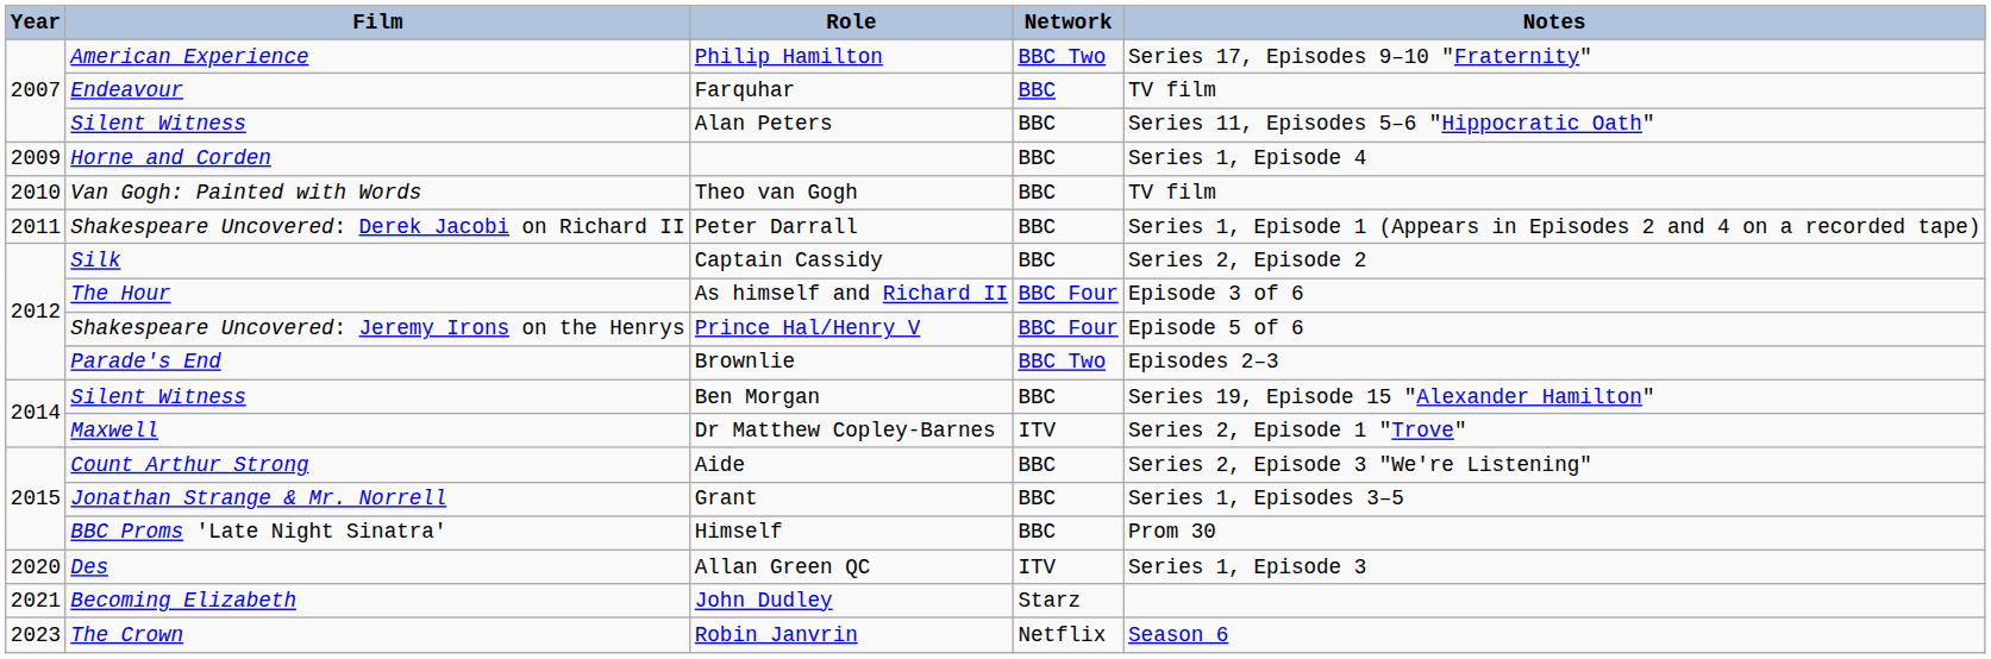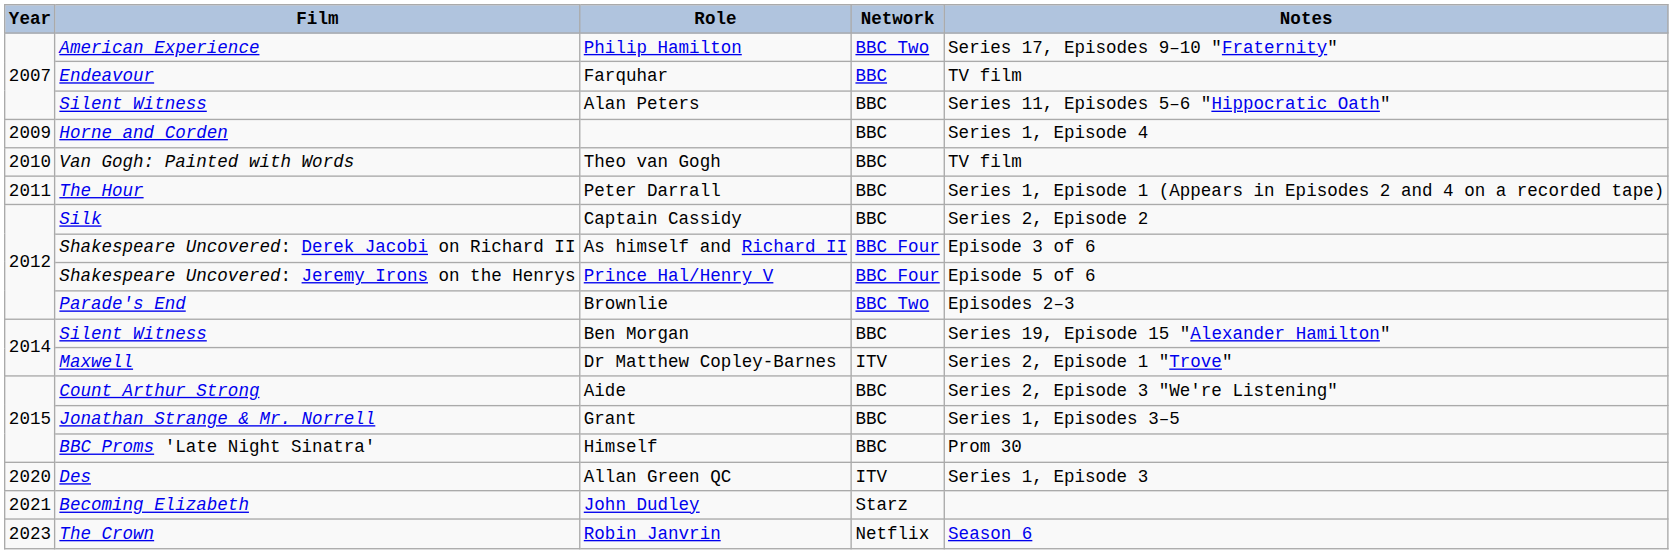 <table class="wikitable">
 <tr>
 <th style="background:#B0C4DE;">Year</th>
 <th style="background:#B0C4DE;">Film</th>
 <th style="background:#B0C4DE;">Role</th>
 <th style="background:#B0C4DE;">Network</th>
 <th style="background:#B0C4DE;">Notes</th>
 </tr>
 <tr>
 <td rowspan="3">2007</td>
 <td><em><a href='#'>American Experience</a></em></td>
 <td><a href='#'>Philip Hamilton</a></td>
 <td><a href='#'>BBC Two</a></td>
 <td>Series 17, Episodes 9–10 "<a href='#'>Fraternity</a>"</td>
 </tr>
 <tr>
 <td><a href='#'><em>Endeavour</em></a></td>
 <td>Farquhar</td>
 <td><a href='#'>BBC</a></td>
 <td>TV film</td>
 </tr>
 <tr>
 <td><em><a href='#'>Silent Witness</a></em></td>
 <td>Alan Peters</td>
 <td>BBC</td>
 <td>Series 11, Episodes 5–6 "<a href='#'>Hippocratic Oath</a>"</td>
 </tr>
 <tr>
 <td rowspan="1">2009</td>
 <td><em><a href='#'>Horne and Corden</a></em></td>
 <td></td>
 <td>BBC</td>
 <td>Series 1, Episode 4</td>
 </tr>
 <tr>
 <td>2010</td>
 <td><em>Van Gogh: Painted with Words</em></td>
 <td>Theo van Gogh</td>
 <td>BBC</td>
 <td>TV film</td>
 </tr>
 <tr>
 <td>2011</td>
-<td><em>Shakespeare Uncovered</em>: <a href='#'>Derek Jacobi</a> on Richard II</td>
+<td><em><a href='#'>The Hour</a></em></td>
 <td>Peter Darrall</td>
 <td>BBC</td>
 <td>Series 1, Episode 1 (Appears in Episodes 2 and 4 on a recorded tape)</td>
 </tr>
 <tr>
 <td rowspan="4">2012</td>
 <td><a href='#'><em>Silk</em></a></td>
 <td>Captain Cassidy</td>
 <td>BBC</td>
 <td>Series 2, Episode 2</td>
 </tr>
 <tr>
-<td><em><a href='#'>The Hour</a></em></td>
+<td><em>Shakespeare Uncovered</em>: <a href='#'>Derek Jacobi</a> on Richard II</td>
 <td>As himself and <a href='#'>Richard II</a></td>
 <td><a href='#'>BBC Four</a></td>
 <td>Episode 3 of 6</td>
 </tr>
 <tr>
 <td><em>Shakespeare Uncovered</em>: <a href='#'>Jeremy Irons</a> on the Henrys</td>
 <td><a href='#'>Prince Hal/Henry V</a></td>
 <td><a href='#'>BBC Four</a></td>
 <td>Episode 5 of 6</td>
 </tr>
 <tr>
 <td><a href='#'><em>Parade's End</em></a></td>
 <td>Brownlie</td>
 <td><a href='#'>BBC Two</a></td>
 <td>Episodes 2–3</td>
 </tr>
 <tr>
 <td rowspan="2">2014</td>
 <td><em><a href='#'>Silent Witness</a></em></td>
 <td>Ben Morgan</td>
 <td>BBC</td>
 <td>Series 19, Episode 15 "<a href='#'>Alexander Hamilton</a>"</td>
 </tr>
 <tr>
 <td><em><a href='#'>Maxwell</a></em></td>
 <td>Dr Matthew Copley-Barnes</td>
 <td>ITV</td>
 <td>Series 2, Episode 1 "<a href='#'>Trove</a>"</td>
 </tr>
 <tr>
 <td rowspan="3">2015</td>
 <td><a href='#'><em>Count Arthur Strong</em></a></td>
 <td>Aide</td>
 <td>BBC</td>
 <td>Series 2, Episode 3 "We're Listening"</td>
 </tr>
 <tr>
 <td><a href='#'><em>Jonathan Strange & Mr. Norrell</em></a></td>
 <td>Grant</td>
 <td>BBC</td>
 <td>Series 1, Episodes 3–5</td>
 </tr>
 <tr>
 <td><a href='#'><em>BBC Proms</em></a>  'Late Night Sinatra'</td>
 <td>Himself</td>
 <td>BBC</td>
 <td>Prom 30</td>
 </tr>
 <tr>
 <td>2020</td>
 <td><em><a href='#'>Des</a></em></td>
 <td>Allan Green QC</td>
 <td>ITV</td>
 <td>Series 1, Episode 3</td>
 </tr>
 <tr>
 <td>2021</td>
 <td><em><a href='#'>Becoming Elizabeth</a></em></td>
 <td><a href='#'>John Dudley</a></td>
 <td>Starz</td>
 <td></td>
 </tr>
 <tr>
 <td>2023</td>
 <td><em><a href='#'>The Crown</a></em></td>
 <td><a href='#'>Robin Janvrin</a></td>
 <td>Netflix</td>
 <td><a href='#'>Season 6</a></td>
 </tr>
 </table>
